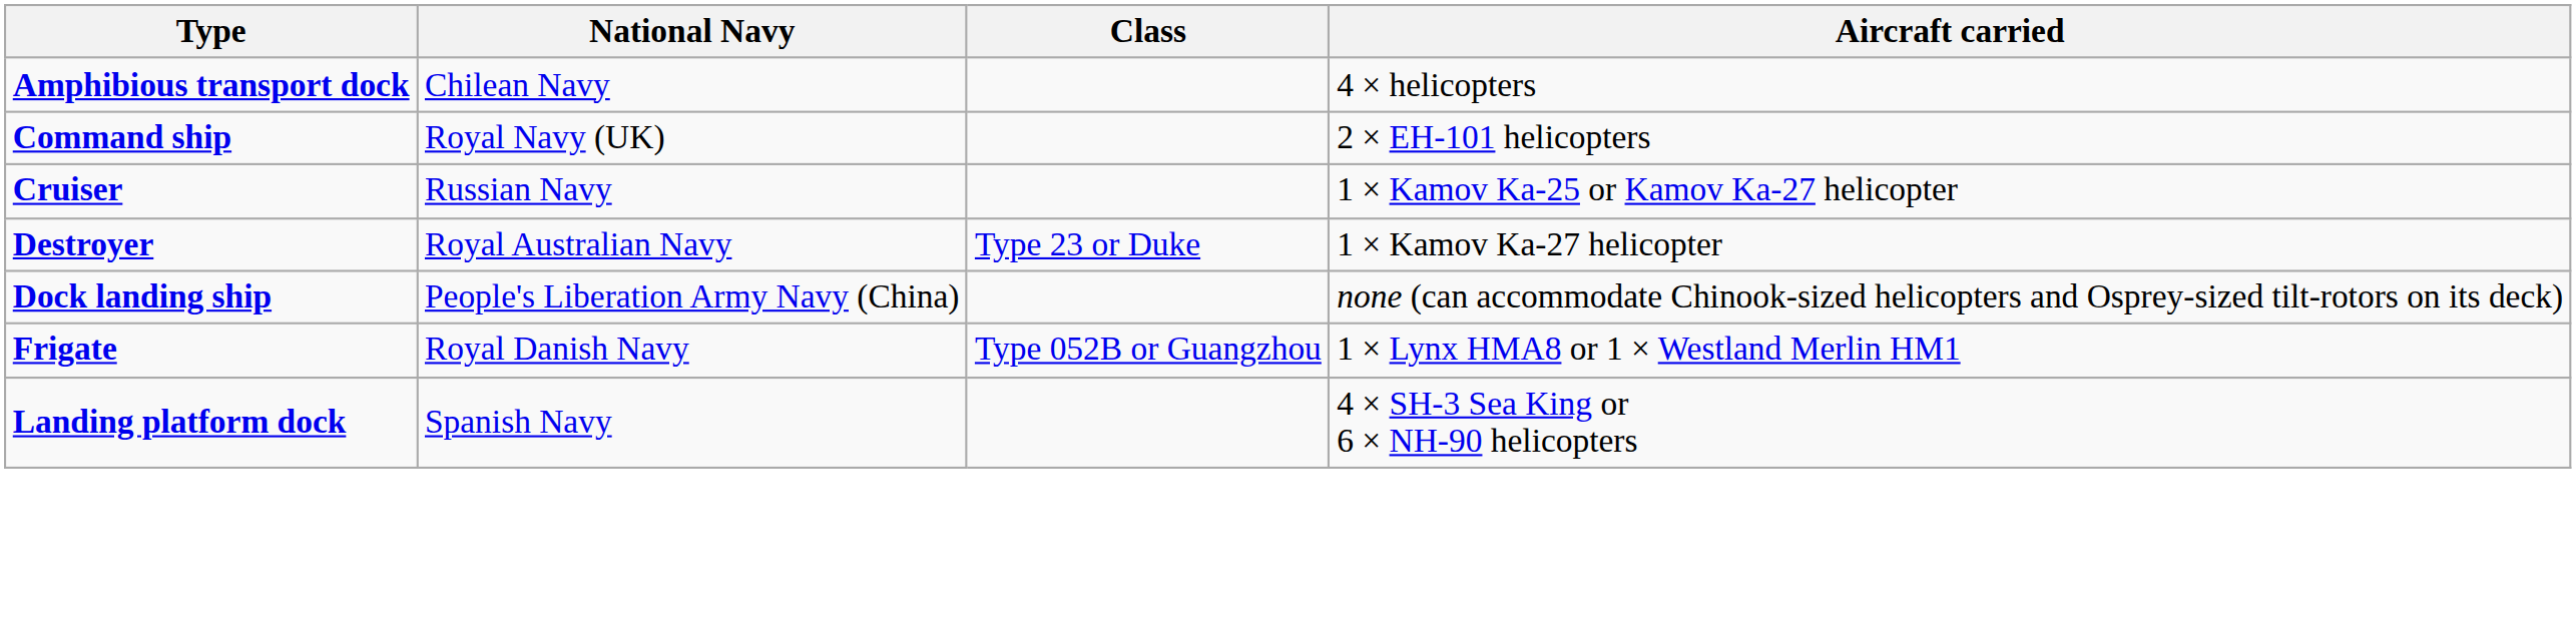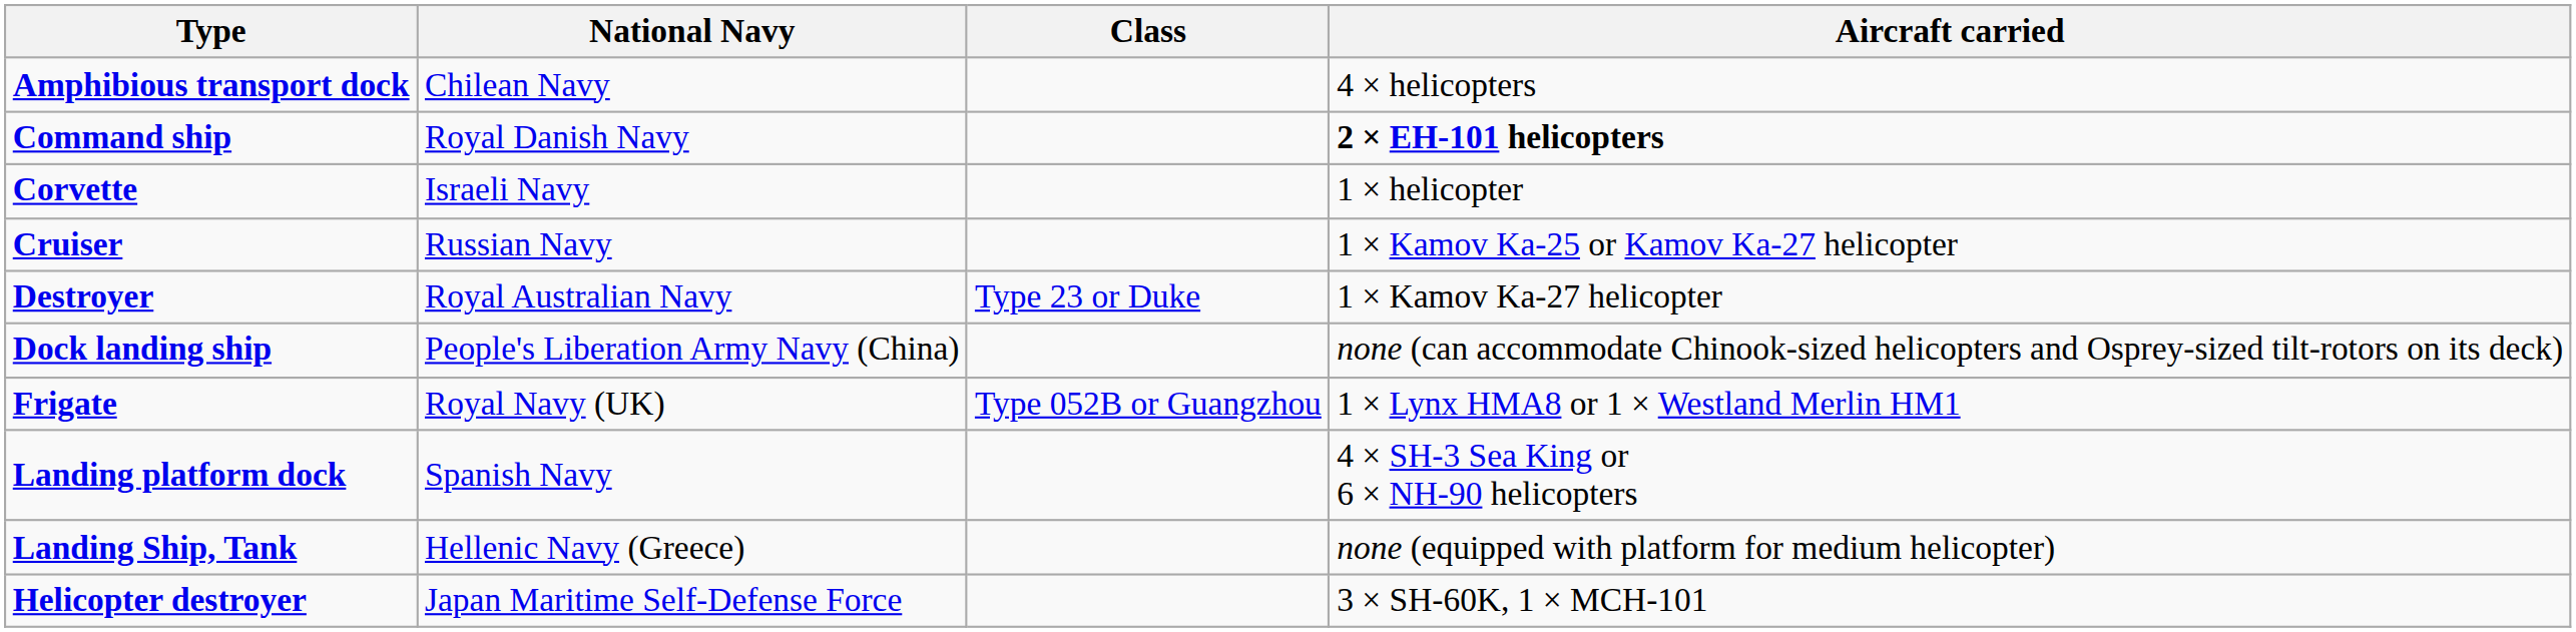 <table class="wikitable">
 <tr>
 <th>Type</th>
 <th>National Navy</th>
 <th>Class</th>
 <th>Aircraft carried</th>
 </tr>
 <tr>
 <td><strong><a href='#'>Amphibious transport dock</a></strong></td>
 <td><a href='#'>Chilean Navy</a></td>
 <td></td>
 <td>4 × helicopters</td>
 </tr>
 <tr>
 <td><strong><a href='#'>Command ship</a></strong></td>
-<td><a href='#'>Royal Navy</a> (UK)</td>
+<td><a href='#'>Royal Danish Navy</a></td>
 <td></td>
-<td>2 × <a href='#'>EH-101</a> helicopters</td>
+<td><strong>2 × <a href='#'>EH-101</a> helicopters</strong></td>
+</tr>
+<tr>
+<td><strong><a href='#'>Corvette</a></strong></td>
+<td><a href='#'>Israeli Navy</a></td>
+<td></td>
+<td>1 × helicopter</td>
 </tr>
 <tr>
 <td><strong><a href='#'>Cruiser</a></strong></td>
 <td><a href='#'>Russian Navy</a></td>
 <td></td>
 <td>1 × <a href='#'>Kamov Ka-25</a> or <a href='#'>Kamov Ka-27</a> helicopter</td>
 </tr>
 <tr>
 <td><strong><a href='#'>Destroyer</a></strong></td>
 <td><a href='#'>Royal Australian Navy</a></td>
 <td><a href='#'>Type 23 or Duke</a></td>
 <td>1 × Kamov Ka-27 helicopter</td>
 </tr>
 <tr>
 <td><strong><a href='#'>Dock landing ship</a></strong></td>
 <td><a href='#'>People's Liberation Army Navy</a> (China)</td>
 <td></td>
 <td><em>none</em> (can accommodate Chinook-sized helicopters and Osprey-sized tilt-rotors on its deck)</td>
 </tr>
 <tr>
 <td><strong><a href='#'>Frigate</a></strong></td>
-<td><a href='#'>Royal Danish Navy</a></td>
+<td><a href='#'>Royal Navy</a> (UK)</td>
 <td><a href='#'>Type 052B or Guangzhou</a></td>
 <td>1 × <a href='#'>Lynx HMA8</a> or 1 × <a href='#'>Westland Merlin HM1</a></td>
 </tr>
 <tr>
 <td><strong><a href='#'>Landing platform dock</a></strong></td>
 <td><a href='#'>Spanish Navy</a></td>
 <td></td>
 <td>4 × <a href='#'>SH-3 Sea King</a> or<br>6 × <a href='#'>NH-90</a> helicopters</td>
 </tr>
+<tr>
+<td><strong><a href='#'>Landing Ship, Tank</a></strong></td>
+<td><a href='#'>Hellenic Navy</a> (Greece)</td>
+<td></td>
+<td><em>none</em> (equipped with platform for medium helicopter)</td>
+</tr>
+<tr>
+<td><strong><a href='#'>Helicopter destroyer</a></strong></td>
+<td><a href='#'>Japan Maritime Self-Defense Force</a></td>
+<td></td>
+<td>3 × SH-60K, 1 × MCH-101</td>
+</tr>
 </table>
